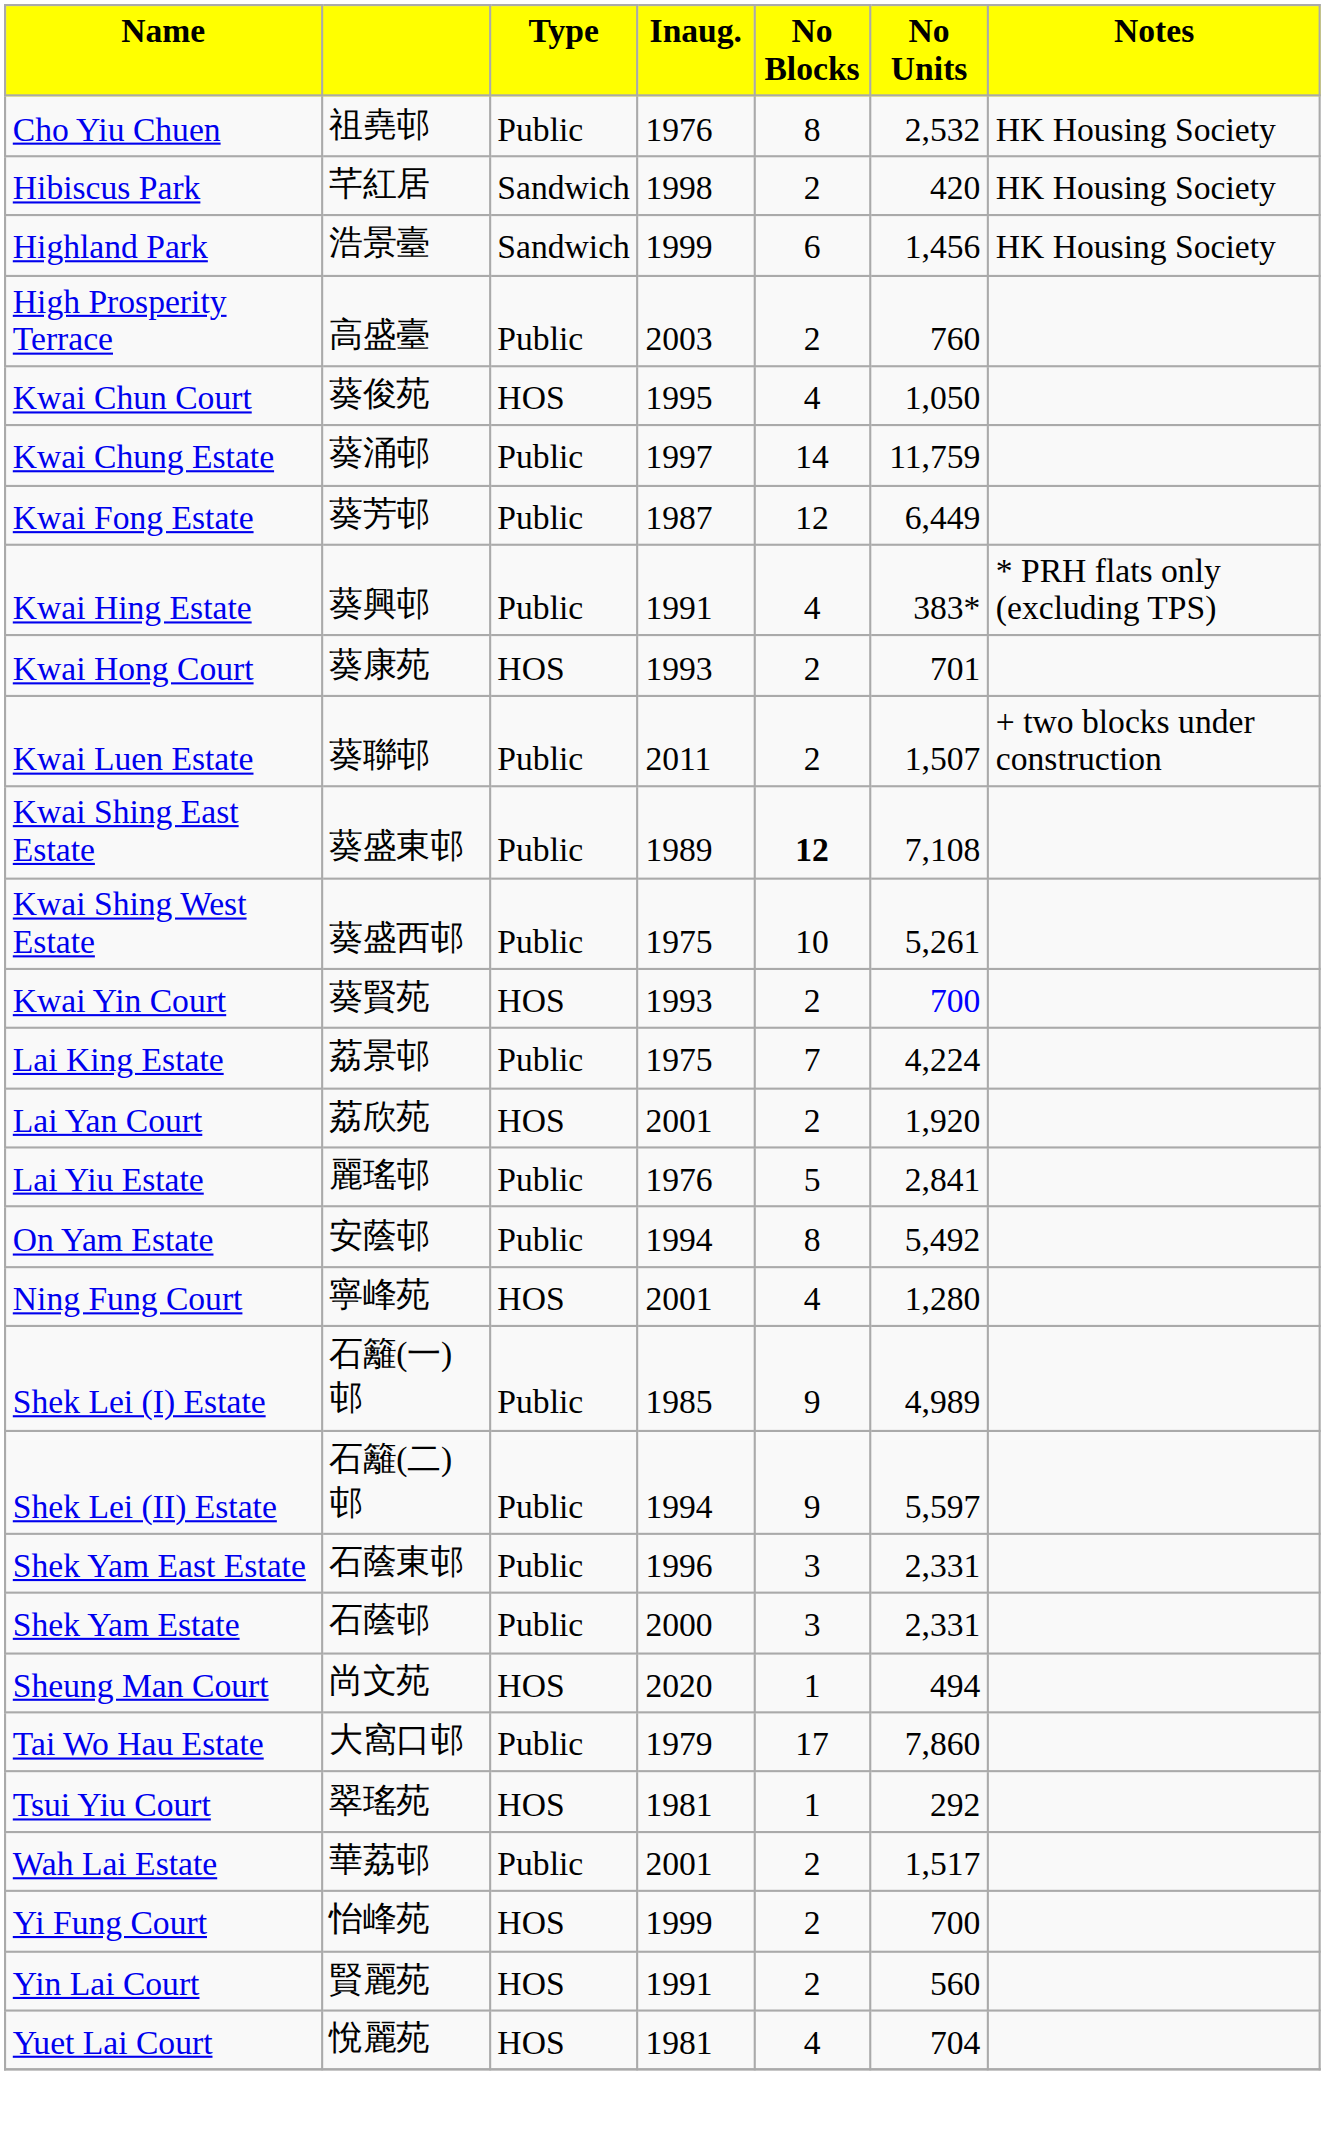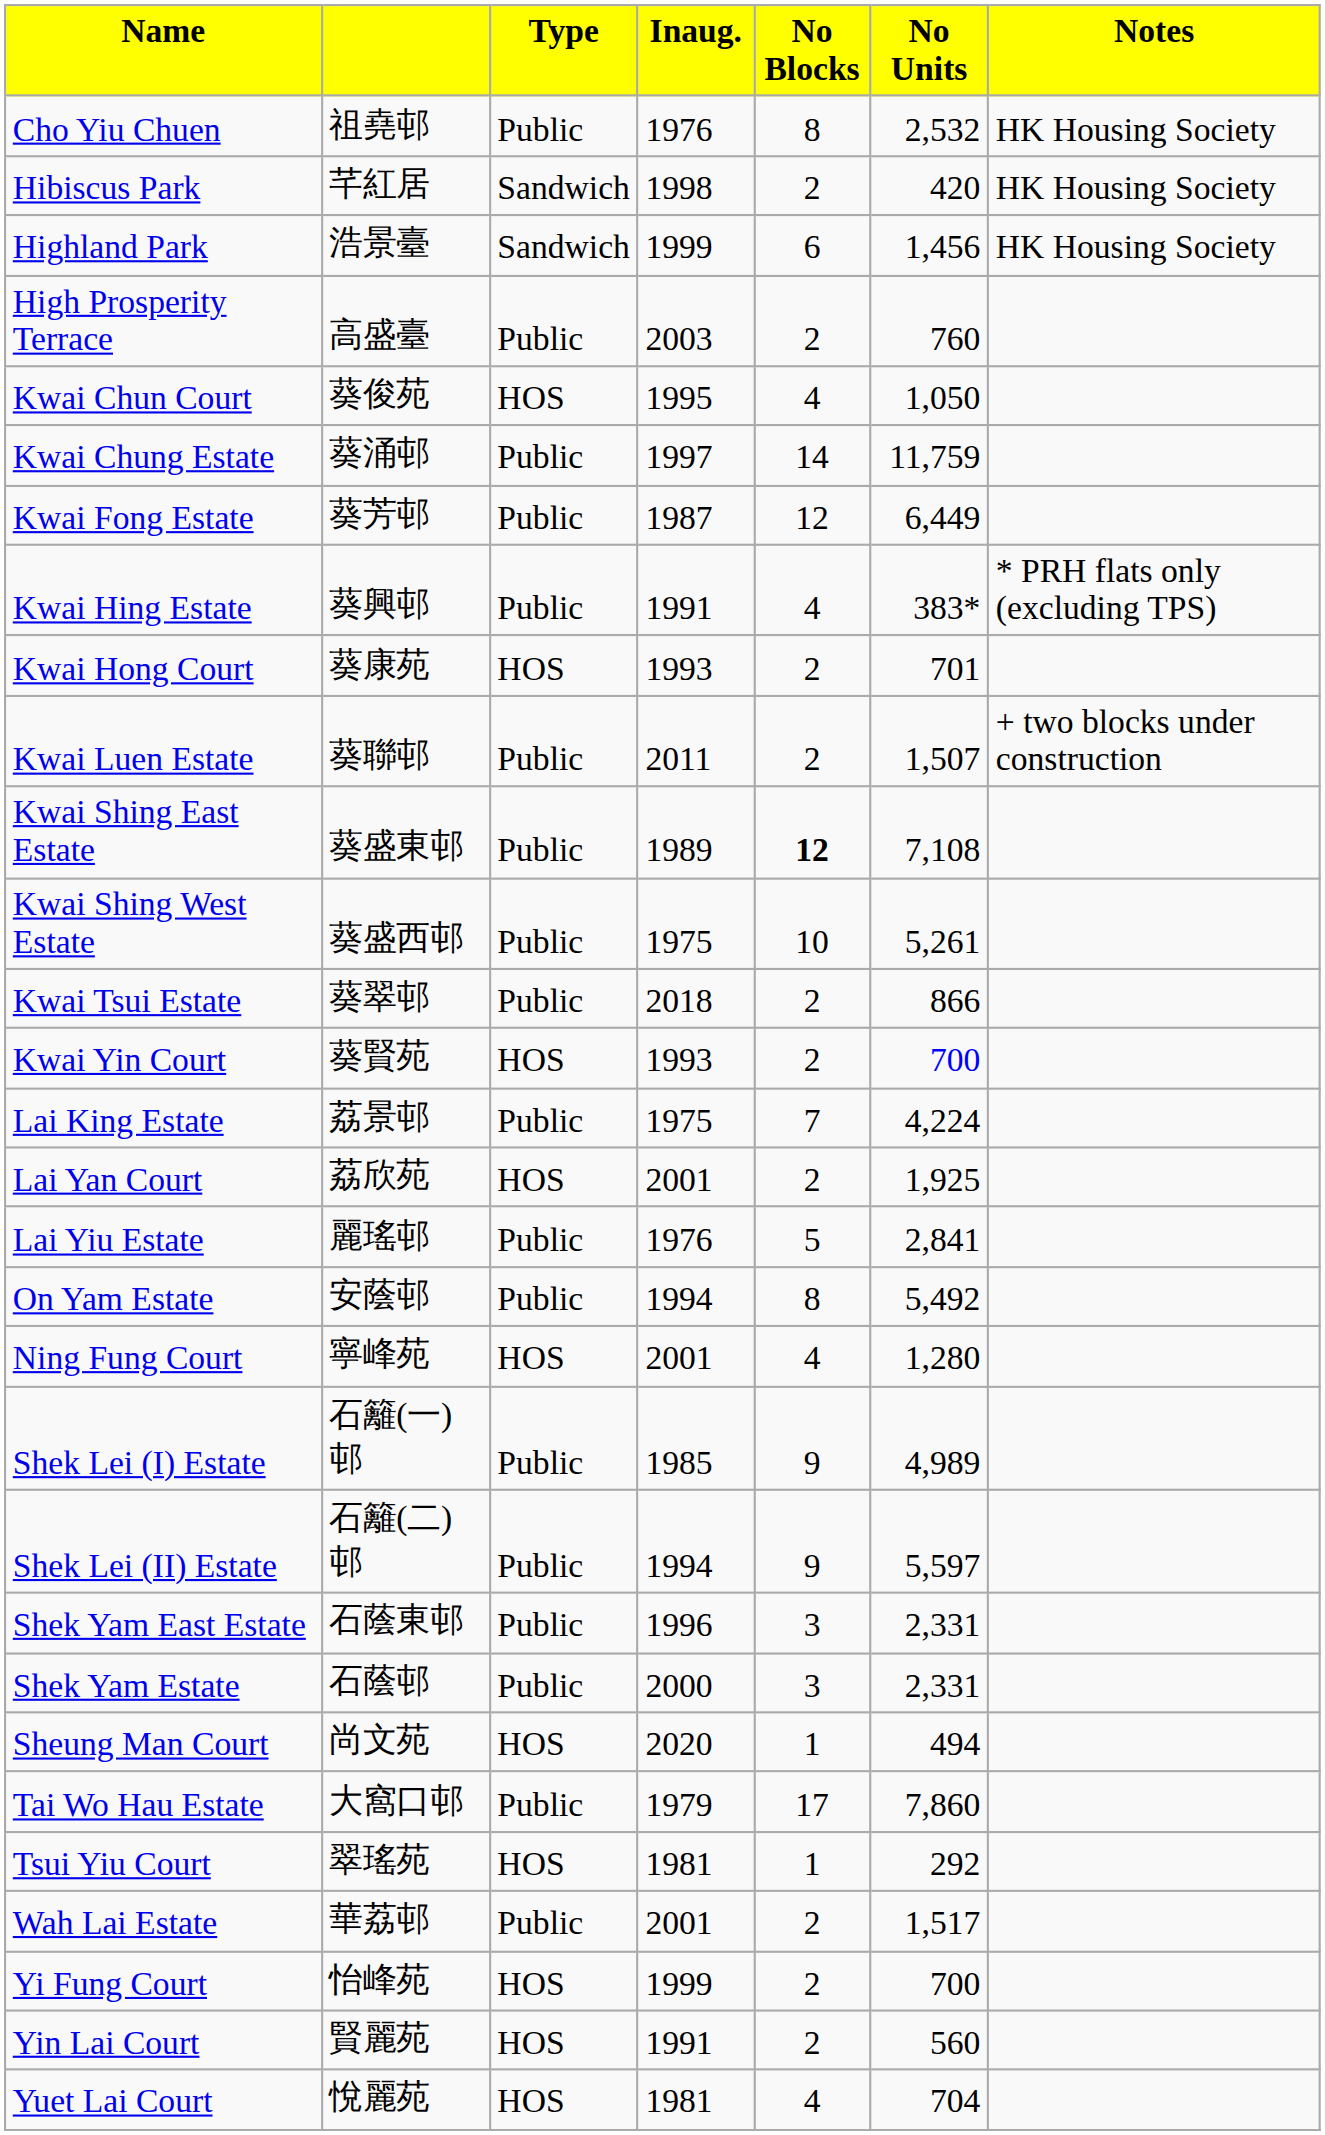 <table class="wikitable">
 <tr style="font-weight:bold;background-color:yellow" align="center" valign="top">
 <td width="143.25" Height="12.75" align="center">Name</td>
 <td width="72.75" align="center" valign="top"></td>
 <td width="59.25" align="center" valign="top">Type</td>
 <td width="48" align="center" valign="top">Inaug.</td>
 <td width="48" align="center" valign="top">No Blocks</td>
 <td width="48.75" align="center" valign="top">No Units</td>
 <td width="150.75" align="center" valign="top">Notes</td>
 </tr>
 <tr valign="bottom">
 <td Height="12.75"><a href='#'>Cho Yiu Chuen</a></td>
 <td>祖堯邨</td>
 <td>Public</td>
 <td>1976</td>
 <td align="center">8</td>
 <td align="right">2,532</td>
 <td>HK Housing Society</td>
 </tr>
 <tr valign="bottom">
 <td Height="12.75"><a href='#'>Hibiscus Park</a></td>
 <td>芊紅居</td>
 <td>Sandwich</td>
 <td>1998</td>
 <td align="center">2</td>
 <td align="right">420</td>
 <td>HK Housing Society</td>
 </tr>
 <tr valign="bottom">
 <td Height="12.75"><a href='#'>Highland Park</a></td>
 <td>浩景臺</td>
 <td>Sandwich</td>
 <td>1999</td>
 <td align="center">6</td>
 <td align="right">1,456</td>
 <td>HK Housing Society</td>
 </tr>
 <tr valign="bottom">
 <td Height="12.75"><a href='#'>High Prosperity Terrace</a></td>
 <td>高盛臺</td>
 <td>Public</td>
 <td>2003</td>
 <td align="center">2</td>
 <td align="right">760</td>
 <td></td>
 </tr>
 <tr valign="bottom">
 <td Height="12.75"><a href='#'>Kwai Chun Court</a></td>
 <td>葵俊苑</td>
 <td>HOS</td>
 <td>1995</td>
 <td align="center">4</td>
 <td align="right">1,050</td>
 <td></td>
 </tr>
 <tr valign="bottom">
 <td Height="12.75"><a href='#'>Kwai Chung Estate</a></td>
 <td>葵涌邨</td>
 <td>Public</td>
 <td>1997</td>
 <td align="center">14</td>
 <td align="right">11,759</td>
 <td></td>
 </tr>
 <tr valign="bottom">
 <td Height="12.75"><a href='#'>Kwai Fong Estate</a></td>
 <td>葵芳邨</td>
 <td>Public</td>
 <td>1987</td>
 <td align="center">12</td>
 <td align="right">6,449</td>
 <td></td>
 </tr>
 <tr valign="bottom">
 <td Height="12.75"><a href='#'>Kwai Hing Estate</a></td>
 <td>葵興邨</td>
 <td>Public</td>
 <td>1991</td>
 <td align="center">4</td>
 <td align="right">383*</td>
 <td>* PRH flats only (excluding TPS)</td>
 </tr>
 <tr valign="bottom">
 <td Height="12.75"><a href='#'>Kwai Hong Court</a></td>
 <td>葵康苑</td>
 <td>HOS</td>
 <td>1993</td>
 <td align="center">2</td>
 <td align="right">701</td>
 <td></td>
 </tr>
 <tr valign="bottom">
 <td Height="12.75"><a href='#'>Kwai Luen Estate</a></td>
 <td>葵聯邨</td>
 <td>Public</td>
 <td>2011</td>
 <td align="center">2</td>
 <td align="right">1,507</td>
 <td>+ two blocks under construction</td>
 </tr>
 <tr valign="bottom">
 <td Height="12.75"><a href='#'>Kwai Shing East Estate</a></td>
 <td>葵盛東邨</td>
 <td>Public</td>
 <td>1989</td>
 <td align="center"><strong>12</strong></td>
 <td align="right">7,108</td>
 <td></td>
 </tr>
 <tr valign="bottom">
 <td Height="12.75"><a href='#'>Kwai Shing West Estate</a></td>
 <td>葵盛西邨</td>
 <td>Public</td>
 <td>1975</td>
 <td align="center">10</td>
 <td align="right">5,261</td>
 <td></td>
 </tr>
 <tr valign="bottom">
+<td Height="12.75"><a href='#'>Kwai Tsui Estate</a></td>
+<td>葵翠邨</td>
+<td>Public</td>
+<td>2018</td>
+<td align="center">2</td>
+<td align="right">866</td>
+<td></td>
+</tr>
+<tr valign="bottom">
 <td Height="12.75"><a href='#'>Kwai Yin Court</a></td>
 <td>葵賢苑</td>
 <td>HOS</td>
 <td>1993</td>
 <td align="center">2</td>
 <td style="color:blue" align="right">700</td>
 <td></td>
 </tr>
 <tr valign="bottom">
 <td Height="12.75"><a href='#'>Lai King Estate</a></td>
 <td>荔景邨</td>
 <td>Public</td>
 <td>1975</td>
 <td align="center">7</td>
 <td align="right">4,224</td>
 <td></td>
 </tr>
 <tr valign="bottom">
 <td Height="12.75"><a href='#'>Lai Yan Court</a></td>
 <td>荔欣苑</td>
 <td>HOS</td>
 <td>2001</td>
 <td align="center">2</td>
-<td align="right">1,920</td>
+<td align="right">1,925</td>
 <td></td>
 </tr>
 <tr valign="bottom">
 <td Height="12.75"><a href='#'>Lai Yiu Estate</a></td>
 <td>麗瑤邨</td>
 <td>Public</td>
 <td>1976</td>
 <td align="center">5</td>
 <td align="right">2,841</td>
 <td></td>
 </tr>
 <tr valign="bottom">
 <td Height="12.75"><a href='#'>On Yam Estate</a></td>
 <td>安蔭邨</td>
 <td>Public</td>
 <td>1994</td>
 <td align="center">8</td>
 <td align="right">5,492</td>
 <td></td>
 </tr>
 <tr valign="bottom">
 <td Height="12.75"><a href='#'>Ning Fung Court</a></td>
 <td>寧峰苑</td>
 <td>HOS</td>
 <td>2001</td>
 <td align="center">4</td>
 <td align="right">1,280</td>
 <td></td>
 </tr>
 <tr valign="bottom">
 <td Height="12.75"><a href='#'>Shek Lei (I) Estate</a></td>
 <td>石籬(一)邨</td>
 <td>Public</td>
 <td>1985</td>
 <td align="center">9</td>
 <td align="right">4,989</td>
 <td></td>
 </tr>
 <tr valign="bottom">
 <td Height="12.75"><a href='#'>Shek Lei (II) Estate</a></td>
 <td>石籬(二)邨</td>
 <td>Public</td>
 <td>1994</td>
 <td align="center">9</td>
 <td align="right">5,597</td>
 <td></td>
 </tr>
 <tr valign="bottom">
 <td Height="12.75"><a href='#'>Shek Yam East Estate</a></td>
 <td>石蔭東邨</td>
 <td>Public</td>
 <td>1996</td>
 <td align="center">3</td>
 <td align="right">2,331</td>
 <td></td>
 </tr>
 <tr valign="bottom">
 <td Height="12.75"><a href='#'>Shek Yam Estate</a></td>
 <td>石蔭邨</td>
 <td>Public</td>
 <td>2000</td>
 <td align="center">3</td>
 <td align="right">2,331</td>
 <td></td>
 </tr>
 <tr valign="bottom">
 <td Height="12.75"><a href='#'>Sheung Man Court</a></td>
 <td>尚文苑</td>
 <td>HOS</td>
 <td>2020</td>
 <td align="center">1</td>
 <td align="right">494</td>
 <td></td>
 </tr>
 <tr valign="bottom">
 <td Height="12.75"><a href='#'>Tai Wo Hau Estate</a></td>
 <td>大窩口邨</td>
 <td>Public</td>
 <td>1979</td>
 <td align="center">17</td>
 <td align="right">7,860</td>
 <td></td>
 </tr>
 <tr valign="bottom">
 <td Height="12.75"><a href='#'>Tsui Yiu Court</a></td>
 <td>翠瑤苑</td>
 <td>HOS</td>
 <td>1981</td>
 <td align="center">1</td>
 <td align="right">292</td>
 <td></td>
 </tr>
 <tr valign="bottom">
 <td Height="12.75"><a href='#'>Wah Lai Estate</a></td>
 <td>華荔邨</td>
 <td>Public</td>
 <td>2001</td>
 <td align="center">2</td>
 <td align="right">1,517</td>
 <td></td>
 </tr>
 <tr valign="bottom">
 <td Height="12.75"><a href='#'>Yi Fung Court</a></td>
 <td>怡峰苑</td>
 <td>HOS</td>
 <td>1999</td>
 <td align="center">2</td>
 <td align="right">700</td>
 <td></td>
 </tr>
 <tr valign="bottom">
 <td Height="12.75"><a href='#'>Yin Lai Court</a></td>
 <td>賢麗苑</td>
 <td>HOS</td>
 <td>1991</td>
 <td align="center">2</td>
 <td align="right">560</td>
 <td></td>
 </tr>
 <tr valign="bottom">
 <td Height="12.75"><a href='#'>Yuet Lai Court</a></td>
 <td>悅麗苑</td>
 <td>HOS</td>
 <td>1981</td>
 <td align="center">4</td>
 <td align="right">704</td>
 <td></td>
 </tr>
 <tr valign="bottom">
 </tr>
 </table>
